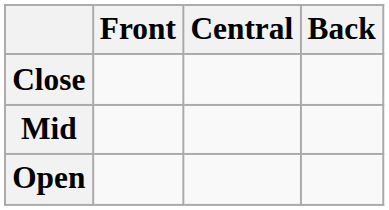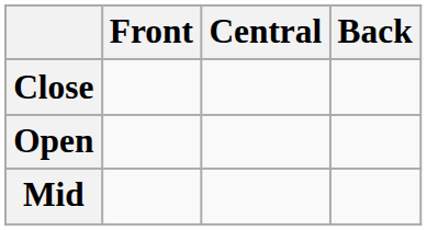 <table class="wikitable">
 <tr style="text-align:center;">
 <th></th>
 <th>Front</th>
 <th>Central</th>
 <th>Back</th>
 </tr>
 <tr style="text-align:center;">
 <th>Close</th>
 <td></td>
 <td></td>
 <td></td>
 </tr>
 <tr style="text-align:center;">
+<th>Open</th>
+<td></td>
+<td></td>
+<td></td>
+</tr>
+<tr style="text-align:center;">
 <th>Mid</th>
 <td></td>
 <td></td>
 <td></td>
 </tr>
-<tr style="text-align:center;">
-<th>Open</th>
-<td></td>
-<td></td>
-<td></td>
-</tr>
 </table>
